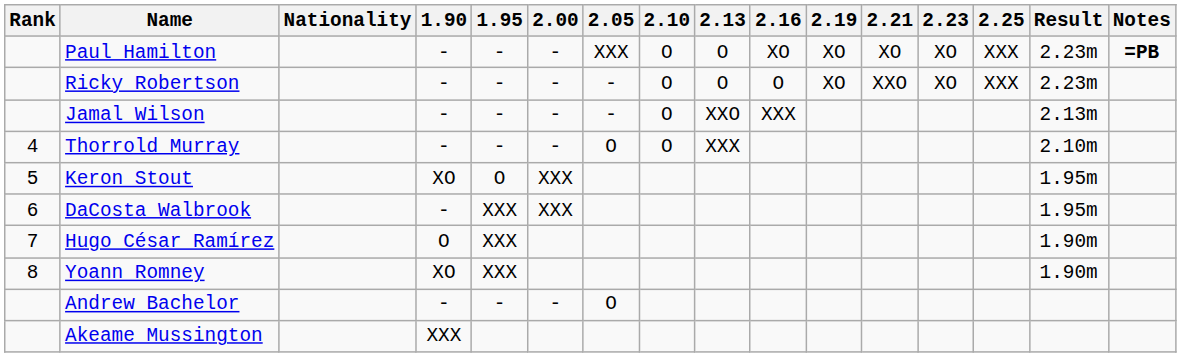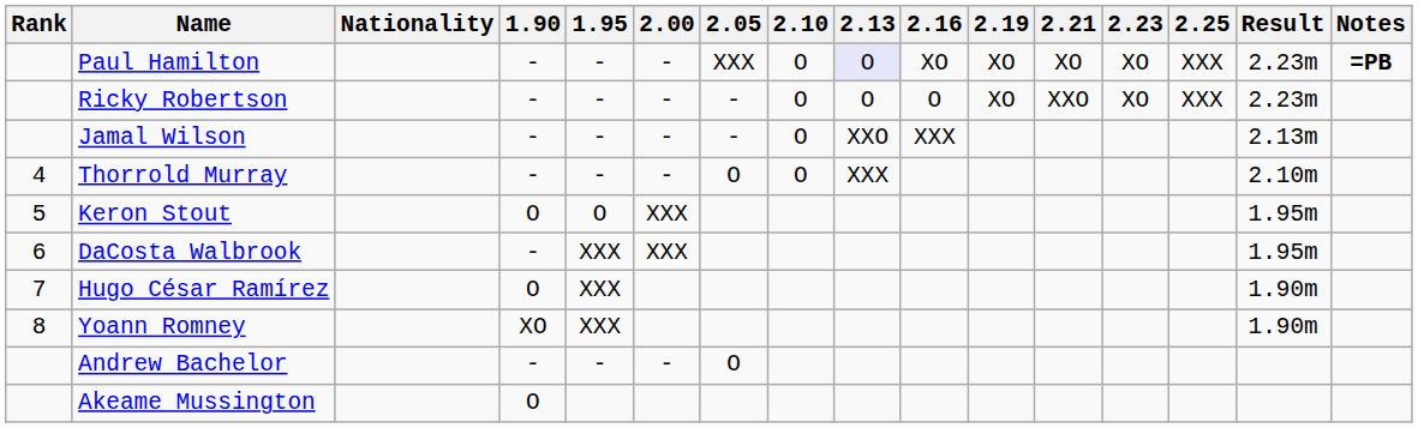 <table class="wikitable sortable" style="text-align:center">
 <tr>
 <th>Rank</th>
 <th>Name</th>
 <th>Nationality</th>
 <th>1.90</th>
 <th>1.95</th>
 <th>2.00</th>
 <th>2.05</th>
 <th>2.10</th>
 <th>2.13</th>
 <th>2.16</th>
 <th>2.19</th>
 <th>2.21</th>
 <th>2.23</th>
 <th>2.25</th>
 <th>Result</th>
 <th>Notes</th>
 </tr>
 <tr>
 <td></td>
 <td align=left><a href='#'>Paul Hamilton</a></td>
 <td align=left></td>
 <td>-</td>
 <td>-</td>
 <td>-</td>
 <td>XXX</td>
 <td>O</td>
-<td>O</td>
+<td style="background: lavender;">O</td>
 <td>XO</td>
 <td>XO</td>
 <td>XO</td>
 <td>XO</td>
 <td>XXX</td>
 <td>2.23m</td>
 <td><strong>=PB</strong></td>
 </tr>
 <tr>
 <td></td>
 <td align=left><a href='#'>Ricky Robertson</a></td>
 <td align=left></td>
 <td>-</td>
 <td>-</td>
 <td>-</td>
 <td>-</td>
 <td>O</td>
 <td>O</td>
 <td>O</td>
 <td>XO</td>
 <td>XXO</td>
 <td>XO</td>
 <td>XXX</td>
 <td>2.23m</td>
 <td></td>
 </tr>
 <tr>
 <td></td>
 <td align=left><a href='#'>Jamal Wilson</a></td>
 <td align=left></td>
 <td>-</td>
 <td>-</td>
 <td>-</td>
 <td>-</td>
 <td>O</td>
 <td>XXO</td>
 <td>XXX</td>
 <td></td>
 <td></td>
 <td></td>
 <td></td>
 <td>2.13m</td>
 <td></td>
 </tr>
 <tr>
 <td>4</td>
 <td align=left><a href='#'>Thorrold Murray</a></td>
 <td align=left></td>
 <td>-</td>
 <td>-</td>
 <td>-</td>
 <td>O</td>
 <td>O</td>
 <td>XXX</td>
 <td></td>
 <td></td>
 <td></td>
 <td></td>
 <td></td>
 <td>2.10m</td>
 <td></td>
 </tr>
 <tr>
 <td>5</td>
 <td align=left><a href='#'>Keron Stout</a></td>
 <td align=left></td>
-<td>XO</td>
+<td>O</td>
 <td>O</td>
 <td>XXX</td>
 <td></td>
 <td></td>
 <td></td>
 <td></td>
 <td></td>
 <td></td>
 <td></td>
 <td></td>
 <td>1.95m</td>
 <td></td>
 </tr>
 <tr>
 <td>6</td>
 <td align=left><a href='#'>DaCosta Walbrook</a></td>
 <td align=left></td>
 <td>-</td>
 <td>XXX</td>
 <td>XXX</td>
 <td></td>
 <td></td>
 <td></td>
 <td></td>
 <td></td>
 <td></td>
 <td></td>
 <td></td>
 <td>1.95m</td>
 <td></td>
 </tr>
 <tr>
 <td>7</td>
 <td align=left><a href='#'>Hugo César Ramírez</a></td>
 <td align=left></td>
 <td>O</td>
 <td>XXX</td>
 <td></td>
 <td></td>
 <td></td>
 <td></td>
 <td></td>
 <td></td>
 <td></td>
 <td></td>
 <td></td>
 <td>1.90m</td>
 <td></td>
 </tr>
 <tr>
 <td>8</td>
 <td align=left><a href='#'>Yoann Romney</a></td>
 <td align=left></td>
 <td>XO</td>
 <td>XXX</td>
 <td></td>
 <td></td>
 <td></td>
 <td></td>
 <td></td>
 <td></td>
 <td></td>
 <td></td>
 <td></td>
 <td>1.90m</td>
 <td></td>
 </tr>
 <tr>
 <td></td>
 <td align=left><a href='#'>Andrew Bachelor</a></td>
 <td align=left></td>
 <td>-</td>
 <td>-</td>
 <td>-</td>
 <td>O</td>
 <td></td>
 <td></td>
 <td></td>
 <td></td>
 <td></td>
 <td></td>
 <td></td>
 <td></td>
 <td></td>
 </tr>
 <tr>
 <td></td>
 <td align=left><a href='#'>Akeame Mussington</a></td>
 <td align=left></td>
-<td>XXX</td>
+<td>O</td>
 <td></td>
 <td></td>
 <td></td>
 <td></td>
 <td></td>
 <td></td>
 <td></td>
 <td></td>
 <td></td>
 <td></td>
 <td></td>
 <td></td>
 </tr>
 </table>
